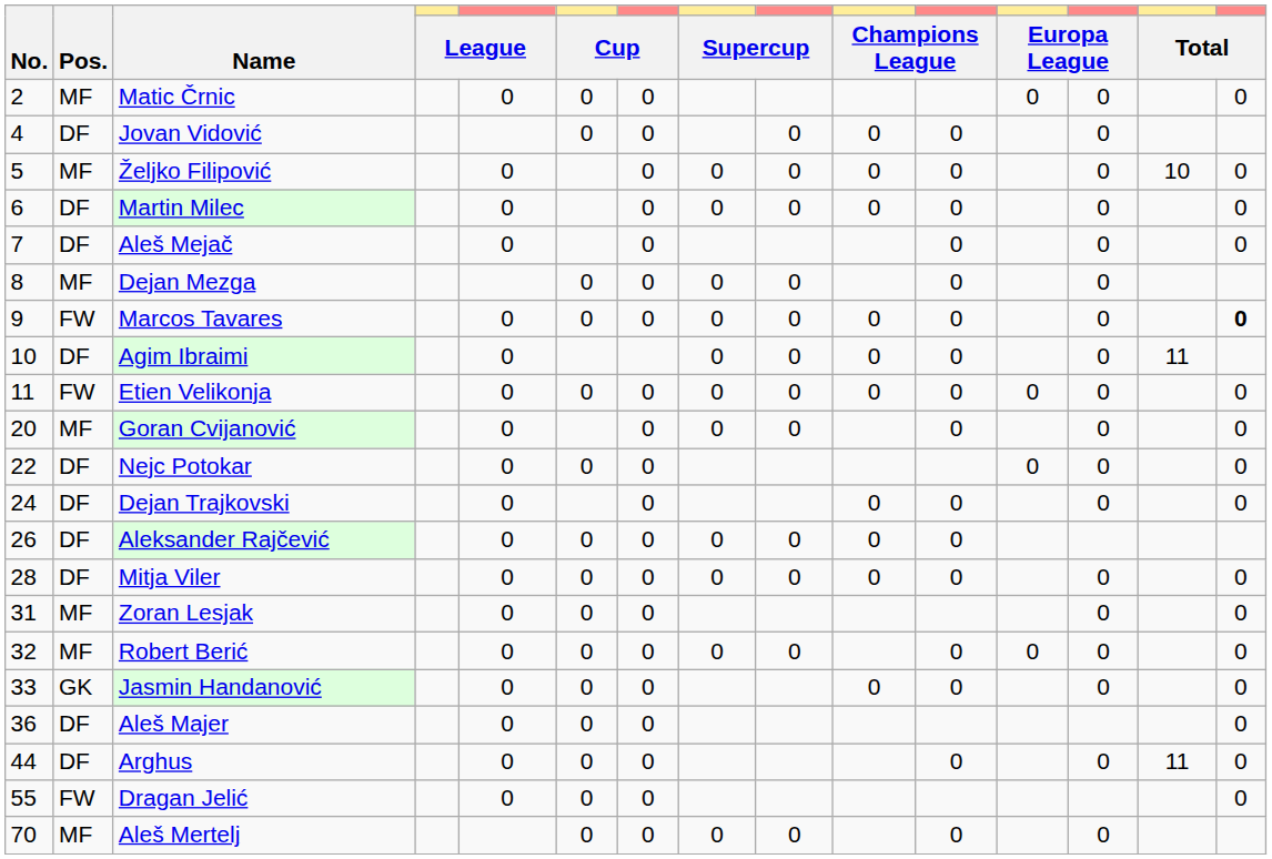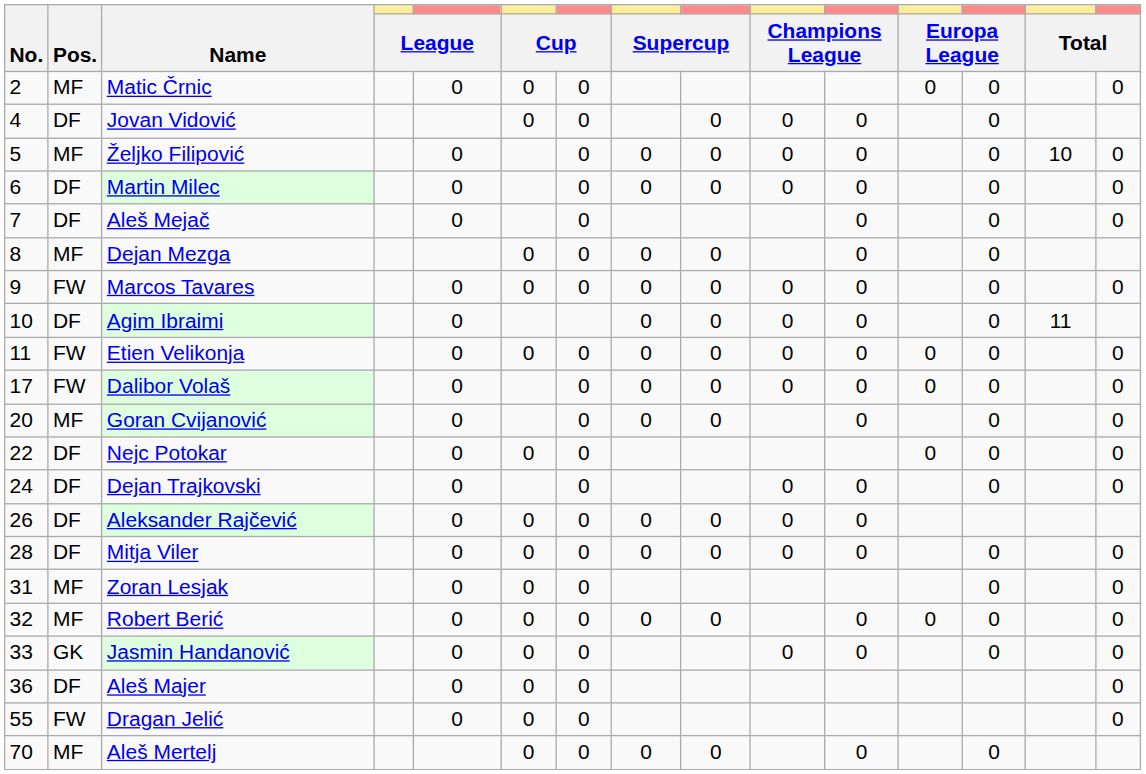 <table class="wikitable sortable" style="text-align:center">
 <tr>
 <th rowspan="2" valign="bottom" class="unsortable">No.</th>
 <th rowspan="2" valign="bottom" class="unsortable">Pos.</th>
 <th rowspan="2" valign="bottom" class="unsortable" width="200">Name</th>
 <th style="background:#FFEE99"></th>
 <th style="background:#FF8888"></th>
 <th style="background:#FFEE99"></th>
 <th style="background:#FF8888"></th>
 <th style="background:#FFEE99"></th>
 <th style="background:#FF8888"></th>
 <th style="background:#FFEE99"></th>
 <th style="background:#FF8888"></th>
 <th style="background:#FFEE99"></th>
 <th style="background:#FF8888"></th>
 <th style="background:#FFEE99"></th>
 <th style="background:#FF8888"></th>
 </tr>
 <tr class="unsortable">
 <th colspan="2" width="125"><a href='#'>League</a></th>
 <th colspan="2" width="125"><a href='#'>Cup</a></th>
 <th colspan="2" width="125"><a href='#'>Supercup</a></th>
 <th colspan="2" width="125"><a href='#'>Champions League</a></th>
 <th colspan="2" width="125"><a href='#'>Europa League</a></th>
 <th colspan="2" width="125">Total</th>
 </tr>
 <tr>
 <td align="left">2</td>
 <td align="left">MF</td>
 <td align="left"> <a href='#'>Matic Črnic</a></td>
 <td></td>
 <td>0</td>
 <td>0</td>
 <td>0</td>
 <td></td>
 <td></td>
 <td></td>
 <td></td>
 <td>0</td>
 <td>0</td>
 <td></td>
 <td>0</td>
 </tr>
 <tr>
 <td align="left">4</td>
 <td align="left">DF</td>
 <td align="left"> <a href='#'>Jovan Vidović</a></td>
 <td></td>
 <td></td>
 <td>0</td>
 <td>0</td>
 <td></td>
 <td>0</td>
 <td>0</td>
 <td>0</td>
 <td></td>
 <td>0</td>
 <td></td>
 <td></td>
 </tr>
 <tr>
 <td align="left">5</td>
 <td align="left">MF</td>
 <td align="left"> <a href='#'>Željko Filipović</a></td>
 <td></td>
 <td>0</td>
 <td></td>
 <td>0</td>
 <td>0</td>
 <td>0</td>
 <td>0</td>
 <td>0</td>
 <td></td>
 <td>0</td>
 <td>10</td>
 <td>0</td>
 </tr>
 <tr>
 <td align="left">6</td>
 <td align="left">DF</td>
 <td bgcolor="#ddffdd" align="left"> <a href='#'>Martin Milec</a> </td>
 <td></td>
 <td>0</td>
 <td></td>
 <td>0</td>
 <td>0</td>
 <td>0</td>
 <td>0</td>
 <td>0</td>
 <td></td>
 <td>0</td>
 <td></td>
 <td>0</td>
 </tr>
 <tr>
 <td align="left">7</td>
 <td align="left">DF</td>
 <td align="left"> <a href='#'>Aleš Mejač</a></td>
 <td></td>
 <td>0</td>
 <td></td>
 <td>0</td>
 <td></td>
 <td></td>
 <td></td>
 <td>0</td>
 <td></td>
 <td>0</td>
 <td></td>
 <td>0</td>
 </tr>
 <tr>
 <td align="left">8</td>
 <td align="left">MF</td>
 <td align="left"> <a href='#'>Dejan Mezga</a></td>
 <td></td>
 <td></td>
 <td>0</td>
 <td>0</td>
 <td>0</td>
 <td>0</td>
 <td></td>
 <td>0</td>
 <td></td>
 <td>0</td>
 <td></td>
 <td></td>
 </tr>
 <tr>
 <td align="left">9</td>
 <td align="left">FW</td>
 <td align="left"> <a href='#'>Marcos Tavares</a></td>
 <td></td>
 <td>0</td>
 <td>0</td>
 <td>0</td>
 <td>0</td>
 <td>0</td>
 <td>0</td>
 <td>0</td>
 <td></td>
 <td>0</td>
 <td></td>
-<td><strong>0</strong></td>
+<td>0</td>
 </tr>
 <tr>
 <td align="left">10</td>
 <td align="left">DF</td>
 <td bgcolor="#ddffdd" align="left"> <a href='#'>Agim Ibraimi</a> </td>
 <td></td>
 <td>0</td>
 <td></td>
 <td></td>
 <td>0</td>
 <td>0</td>
 <td>0</td>
 <td>0</td>
 <td></td>
 <td>0</td>
 <td>11</td>
 <td></td>
 </tr>
 <tr>
 <td align="left">11</td>
 <td align="left">FW</td>
 <td align="left"> <a href='#'>Etien Velikonja</a></td>
 <td></td>
 <td>0</td>
 <td>0</td>
+<td>0</td>
+<td>0</td>
+<td>0</td>
+<td>0</td>
+<td>0</td>
+<td>0</td>
+<td>0</td>
+<td></td>
+<td>0</td>
+</tr>
+<tr>
+<td align="left">17</td>
+<td align="left">FW</td>
+<td bgcolor="#ddffdd" align="left"> <a href='#'>Dalibor Volaš</a> </td>
+<td></td>
+<td>0</td>
+<td></td>
 <td>0</td>
 <td>0</td>
 <td>0</td>
 <td>0</td>
 <td>0</td>
 <td>0</td>
 <td>0</td>
 <td></td>
 <td>0</td>
 </tr>
 <tr>
 <td align="left">20</td>
 <td align="left">MF</td>
 <td bgcolor="#ddffdd" align="left"> <a href='#'>Goran Cvijanović</a> </td>
 <td></td>
 <td>0</td>
 <td></td>
 <td>0</td>
 <td>0</td>
 <td>0</td>
 <td></td>
 <td>0</td>
 <td></td>
 <td>0</td>
 <td></td>
 <td>0</td>
 </tr>
 <tr>
 <td align="left">22</td>
 <td align="left">DF</td>
 <td align="left"> <a href='#'>Nejc Potokar</a></td>
 <td></td>
 <td>0</td>
 <td>0</td>
 <td>0</td>
 <td></td>
 <td></td>
 <td></td>
 <td></td>
 <td>0</td>
 <td>0</td>
 <td></td>
 <td>0</td>
 </tr>
 <tr>
 <td align="left">24</td>
 <td align="left">DF</td>
 <td align="left"> <a href='#'>Dejan Trajkovski</a></td>
 <td></td>
 <td>0</td>
 <td></td>
 <td>0</td>
 <td></td>
 <td></td>
 <td>0</td>
 <td>0</td>
 <td></td>
 <td>0</td>
 <td></td>
 <td>0</td>
 </tr>
 <tr>
 <td align="left">26</td>
 <td align="left">DF</td>
 <td bgcolor="#ddffdd" align="left"> <a href='#'>Aleksander Rajčević</a> </td>
 <td></td>
 <td>0</td>
 <td>0</td>
 <td>0</td>
 <td>0</td>
 <td>0</td>
 <td>0</td>
 <td>0</td>
 <td></td>
 <td></td>
 <td></td>
 <td></td>
 </tr>
 <tr>
 <td align="left">28</td>
 <td align="left">DF</td>
 <td align="left"> <a href='#'>Mitja Viler</a></td>
 <td></td>
 <td>0</td>
 <td>0</td>
 <td>0</td>
 <td>0</td>
 <td>0</td>
 <td>0</td>
 <td>0</td>
 <td></td>
 <td>0</td>
 <td></td>
 <td>0</td>
 </tr>
 <tr>
 <td align="left">31</td>
 <td align="left">MF</td>
 <td align="left"> <a href='#'>Zoran Lesjak</a></td>
 <td></td>
 <td>0</td>
 <td>0</td>
 <td>0</td>
 <td></td>
 <td></td>
 <td></td>
 <td></td>
 <td></td>
 <td>0</td>
 <td></td>
 <td>0</td>
 </tr>
 <tr>
 <td align="left">32</td>
 <td align="left">MF</td>
 <td align="left"> <a href='#'>Robert Berić</a></td>
 <td></td>
 <td>0</td>
 <td>0</td>
 <td>0</td>
 <td>0</td>
 <td>0</td>
 <td></td>
 <td>0</td>
 <td>0</td>
 <td>0</td>
 <td></td>
 <td>0</td>
 </tr>
 <tr>
 <td align="left">33</td>
 <td align="left">GK</td>
 <td bgcolor="#ddffdd" align="left"> <a href='#'>Jasmin Handanović</a> </td>
 <td></td>
 <td>0</td>
 <td>0</td>
 <td>0</td>
 <td></td>
 <td></td>
 <td>0</td>
 <td>0</td>
 <td></td>
 <td>0</td>
 <td></td>
 <td>0</td>
 </tr>
 <tr>
 <td align="left">36</td>
 <td align="left">DF</td>
 <td align="left"> <a href='#'>Aleš Majer</a></td>
 <td></td>
 <td>0</td>
 <td>0</td>
 <td>0</td>
 <td></td>
 <td></td>
 <td></td>
 <td></td>
 <td></td>
 <td></td>
 <td></td>
 <td>0</td>
 </tr>
 <tr>
-<td align="left">44</td>
-<td align="left">DF</td>
-<td align="left"> <a href='#'>Arghus</a></td>
-<td></td>
-<td>0</td>
-<td>0</td>
-<td>0</td>
-<td></td>
-<td></td>
-<td></td>
-<td>0</td>
-<td></td>
-<td>0</td>
-<td>11</td>
-<td>0</td>
-</tr>
-<tr>
 <td align="left">55</td>
 <td align="left">FW</td>
 <td align="left"> <a href='#'>Dragan Jelić</a></td>
 <td></td>
 <td>0</td>
 <td>0</td>
 <td>0</td>
 <td></td>
 <td></td>
 <td></td>
 <td></td>
 <td></td>
 <td></td>
 <td></td>
 <td>0</td>
 </tr>
 <tr>
 <td align="left">70</td>
 <td align="left">MF</td>
 <td align="left"> <a href='#'>Aleš Mertelj</a></td>
 <td></td>
 <td></td>
 <td>0</td>
 <td>0</td>
 <td>0</td>
 <td>0</td>
 <td></td>
 <td>0</td>
 <td></td>
 <td>0</td>
 <td></td>
 <td></td>
 </tr>
 <tr>
 </tr>
 </table>
